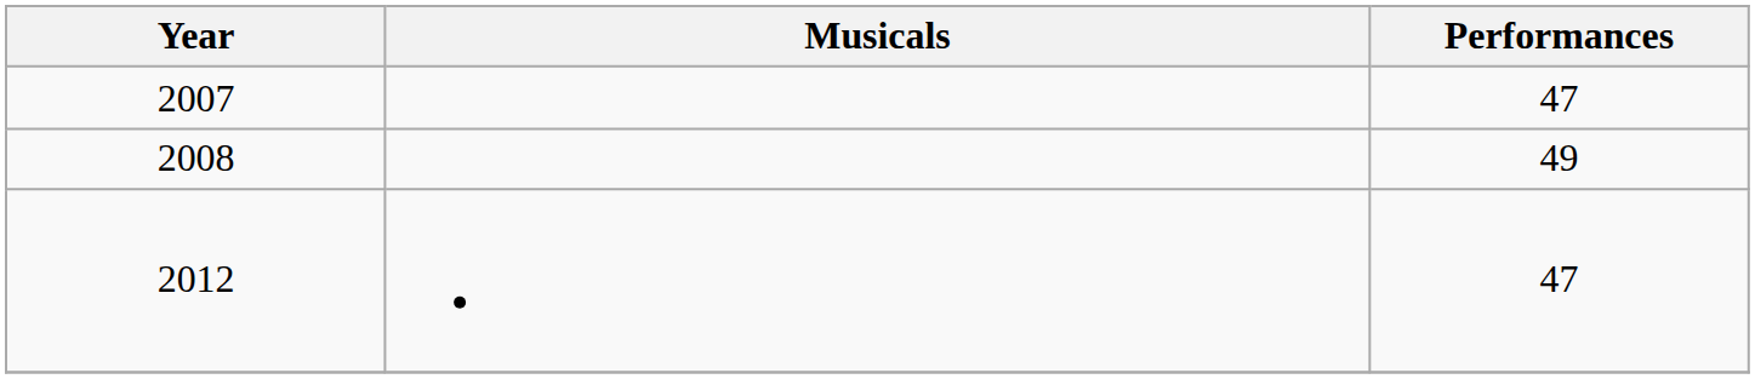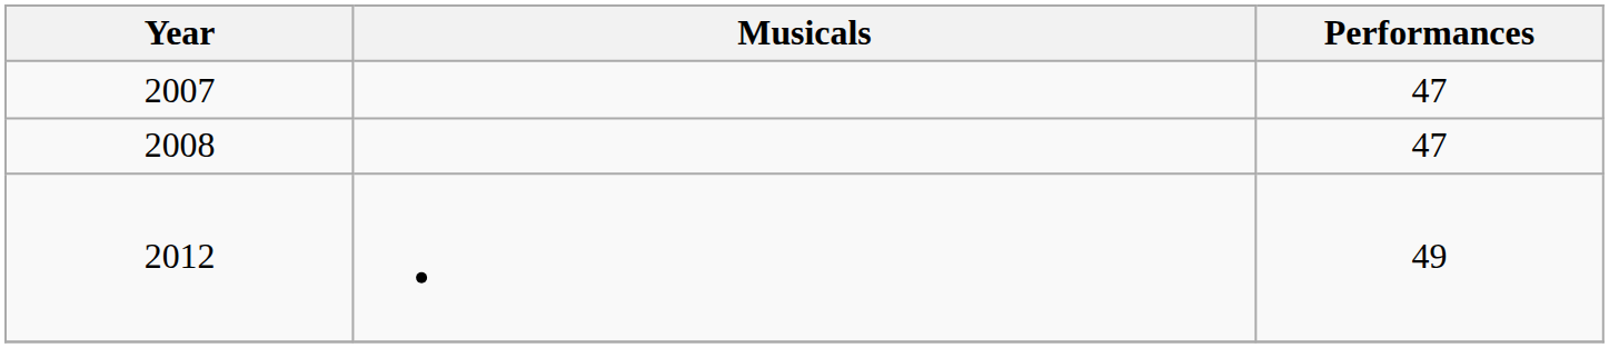 <table class="wikitable">
 <tr>
 <th style=" width:150px;">Year</th>
 <th style=" width:400px;">Musicals</th>
 <th style=" width:150px;">Performances</th>
 </tr>
 <tr>
 <td style="text-align:center;">2007</td>
 <td style="text-align:center;"></td>
 <td style="text-align:center;">47</td>
 </tr>
 <tr>
 <td style="text-align:center;">2008</td>
 <td style="text-align:center;"></td>
-<td style="text-align:center;">49</td>
+<td style="text-align:center;">47</td>
 </tr>
 <tr>
 <td style="text-align:center;">2012</td>
 <td style="text-align:center;"><br><ul><li></li></ul></td>
-<td style="text-align:center;">47</td>
+<td style="text-align:center;">49</td>
 </tr>
 <tr>
 </tr>
 </table>
